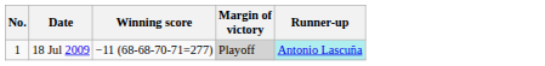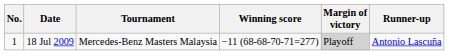 <table class="wikitable" style="font-size:95%;">
 <tr>
 <th>No.</th>
 <th>Date</th>
+<th>Tournament</th>
 <th>Winning score</th>
 <th>Margin of<br>victory</th>
 <th>Runner-up</th>
 </tr>
 <tr>
 <td align=center>1</td>
 <td align=right>18 Jul <a href='#'>2009</a></td>
+<td>Mercedes-Benz Masters Malaysia</td>
 <td>−11 (68-68-70-71=277)</td>
 <td style="background: lightgrey;">Playoff</td>
-<td style="background: paleturquoise;"> <a href='#'>Antonio Lascuña</a></td>
+<td> <a href='#'>Antonio Lascuña</a></td>
 </tr>
 </table>
